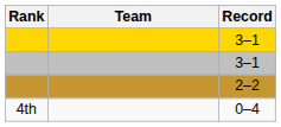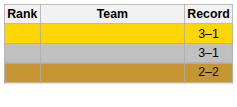 <table class=wikitable style="text-align:center;">
 <tr>
 <th>Rank</th>
 <th width=180>Team</th>
 <th>Record</th>
 </tr>
 <tr bgcolor="gold">
 <td></td>
 <td align=left></td>
 <td>3–1</td>
 </tr>
 <tr bgcolor="silver">
 <td></td>
 <td align=left></td>
 <td>3–1</td>
 </tr>
 <tr bgcolor="#C69633">
 <td></td>
 <td align=left></td>
 <td>2–2</td>
 </tr>
-<tr align=center>
-<td>4th</td>
-<td align=left></td>
-<td>0–4</td>
-</tr>
 </table>
